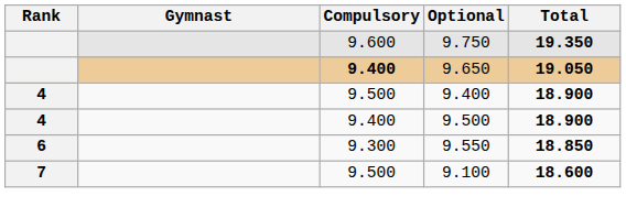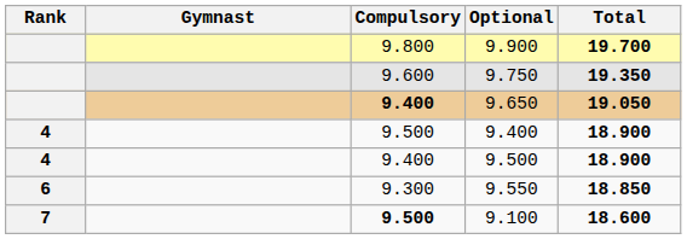 <table class="wikitable sortable" style="text-align:center; font-size:95%">
 <tr>
 <th scope="col" style="width:50px;">Rank</th>
 <th scope="col" style="width:180px;">Gymnast</th>
 <th scope="col" style="width:50px;">Compulsory</th>
 <th scope="col" style="width:50px;">Optional</th>
 <th scope="col" style="width:80px;">Total</th>
+</tr>
+<tr style="background:#fffcaf;">
+<th scope=row style="text-align:center"></th>
+<td style="text-align:left;"></td>
+<td>9.800</td>
+<td>9.900</td>
+<td><strong>19.700</strong></td>
 </tr>
 <tr style="background:#e5e5e5;">
 <th scope=row style="text-align:center"></th>
 <td style="text-align:left;"></td>
 <td>9.600</td>
 <td>9.750</td>
 <td><strong>19.350</strong></td>
 </tr>
 <tr style="background:#ec9;">
 <th scope=row style="text-align:center"></th>
 <td style="text-align:left;"></td>
 <td><strong>9.400</strong></td>
 <td>9.650</td>
 <td><strong>19.050</strong></td>
 </tr>
 <tr>
 <th scope=row style="text-align:center">4</th>
 <td style="text-align:left;"></td>
 <td>9.500</td>
 <td>9.400</td>
 <td><strong>18.900</strong></td>
 </tr>
 <tr>
 <th scope=row style="text-align:center">4</th>
 <td style="text-align:left;"></td>
 <td>9.400</td>
 <td>9.500</td>
 <td><strong>18.900</strong></td>
 </tr>
 <tr>
 <th scope=row style="text-align:center">6</th>
 <td style="text-align:left;"></td>
 <td>9.300</td>
 <td>9.550</td>
 <td><strong>18.850</strong></td>
 </tr>
 <tr>
 <th scope=row style="text-align:center">7</th>
 <td style="text-align:left;"></td>
-<td>9.500</td>
+<td><strong>9.500</strong></td>
 <td>9.100</td>
 <td><strong>18.600</strong></td>
 </tr>
 </table>
